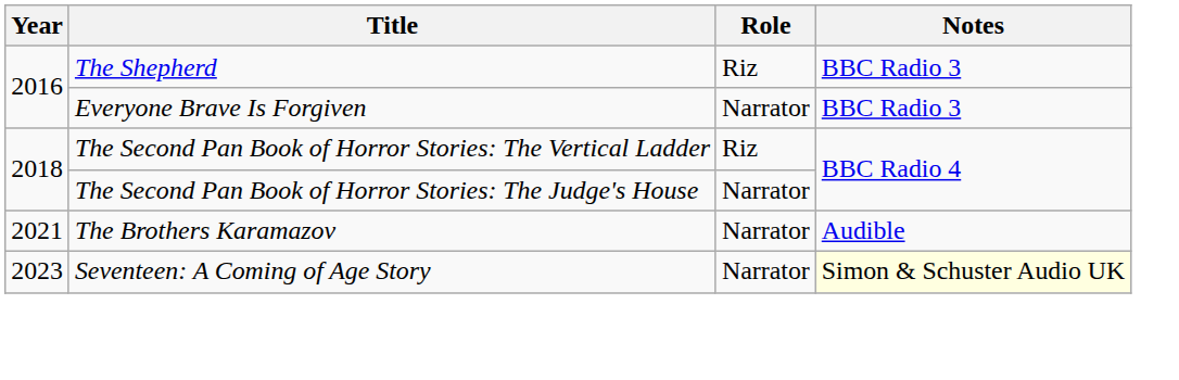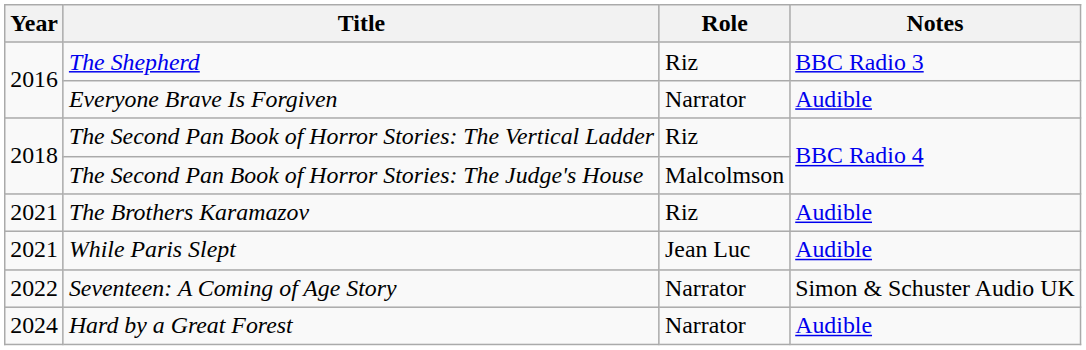 <table class="wikitable unsortable">
 <tr>
 <th>Year</th>
 <th>Title</th>
 <th>Role</th>
 <th>Notes</th>
 </tr>
 <tr>
 <td rowspan="2">2016</td>
 <td><em><a href='#'>The Shepherd</a></em></td>
 <td>Riz</td>
 <td><a href='#'>BBC Radio 3</a></td>
 </tr>
 <tr>
 <td><em>Everyone Brave Is Forgiven</em></td>
 <td>Narrator</td>
-<td><a href='#'>BBC Radio 3</a></td>
+<td><a href='#'>Audible</a></td>
 </tr>
 <tr>
 <td rowspan="2">2018</td>
 <td><em>The Second Pan Book of Horror Stories: The Vertical Ladder</em></td>
 <td>Riz</td>
 <td rowspan="2"><a href='#'>BBC Radio 4</a></td>
 </tr>
 <tr>
 <td><em>The Second Pan Book of Horror Stories: The Judge's House</em></td>
-<td>Narrator</td>
+<td>Malcolmson</td>
 </tr>
 <tr>
 <td>2021</td>
 <td><em>The Brothers Karamazov</em></td>
+<td>Riz</td>
+<td><a href='#'>Audible</a></td>
+</tr>
+<tr>
+<td>2021</td>
+<td><em>While Paris Slept</em></td>
+<td>Jean Luc</td>
+<td><a href='#'>Audible</a></td>
+</tr>
+<tr>
+<td>2022</td>
+<td><em>Seventeen: A Coming of Age Story</em></td>
+<td>Narrator</td>
+<td>Simon & Schuster Audio UK</td>
+</tr>
+<tr>
+<td>2024</td>
+<td><em>Hard by a Great Forest</em></td>
 <td>Narrator</td>
 <td><a href='#'>Audible</a></td>
 </tr>
-<tr>
-<td>2023</td>
-<td><em>Seventeen: A Coming of Age Story</em></td>
-<td>Narrator</td>
-<td style="background: lightyellow;">Simon & Schuster Audio UK</td>
-</tr>
 </table>
